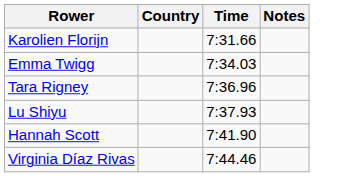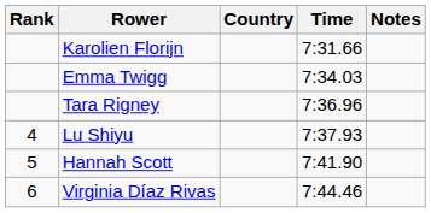 <table class="wikitable" style="text-align:center">
 <tr>
+<th>Rank</th>
 <th>Rower</th>
 <th>Country</th>
 <th>Time</th>
 <th>Notes</th>
 </tr>
 <tr>
+<td></td>
 <td align="left"><a href='#'>Karolien Florijn</a></td>
 <td align="left"></td>
 <td>7:31.66</td>
 <td></td>
 </tr>
 <tr>
+<td></td>
 <td align="left"><a href='#'>Emma Twigg</a></td>
 <td align="left"></td>
 <td>7:34.03</td>
 <td></td>
 </tr>
 <tr>
+<td></td>
 <td align="left"><a href='#'>Tara Rigney</a></td>
 <td align="left"></td>
 <td>7:36.96</td>
 <td></td>
 </tr>
 <tr>
+<td>4</td>
 <td align="left"><a href='#'>Lu Shiyu</a></td>
 <td align="left"></td>
 <td>7:37.93</td>
 <td></td>
 </tr>
 <tr>
+<td>5</td>
 <td align="left"><a href='#'>Hannah Scott</a></td>
 <td align="left"></td>
 <td>7:41.90</td>
 <td></td>
 </tr>
 <tr>
+<td>6</td>
 <td align="left"><a href='#'>Virginia Díaz Rivas</a></td>
 <td align="left"></td>
 <td>7:44.46</td>
 <td></td>
 </tr>
 </table>
